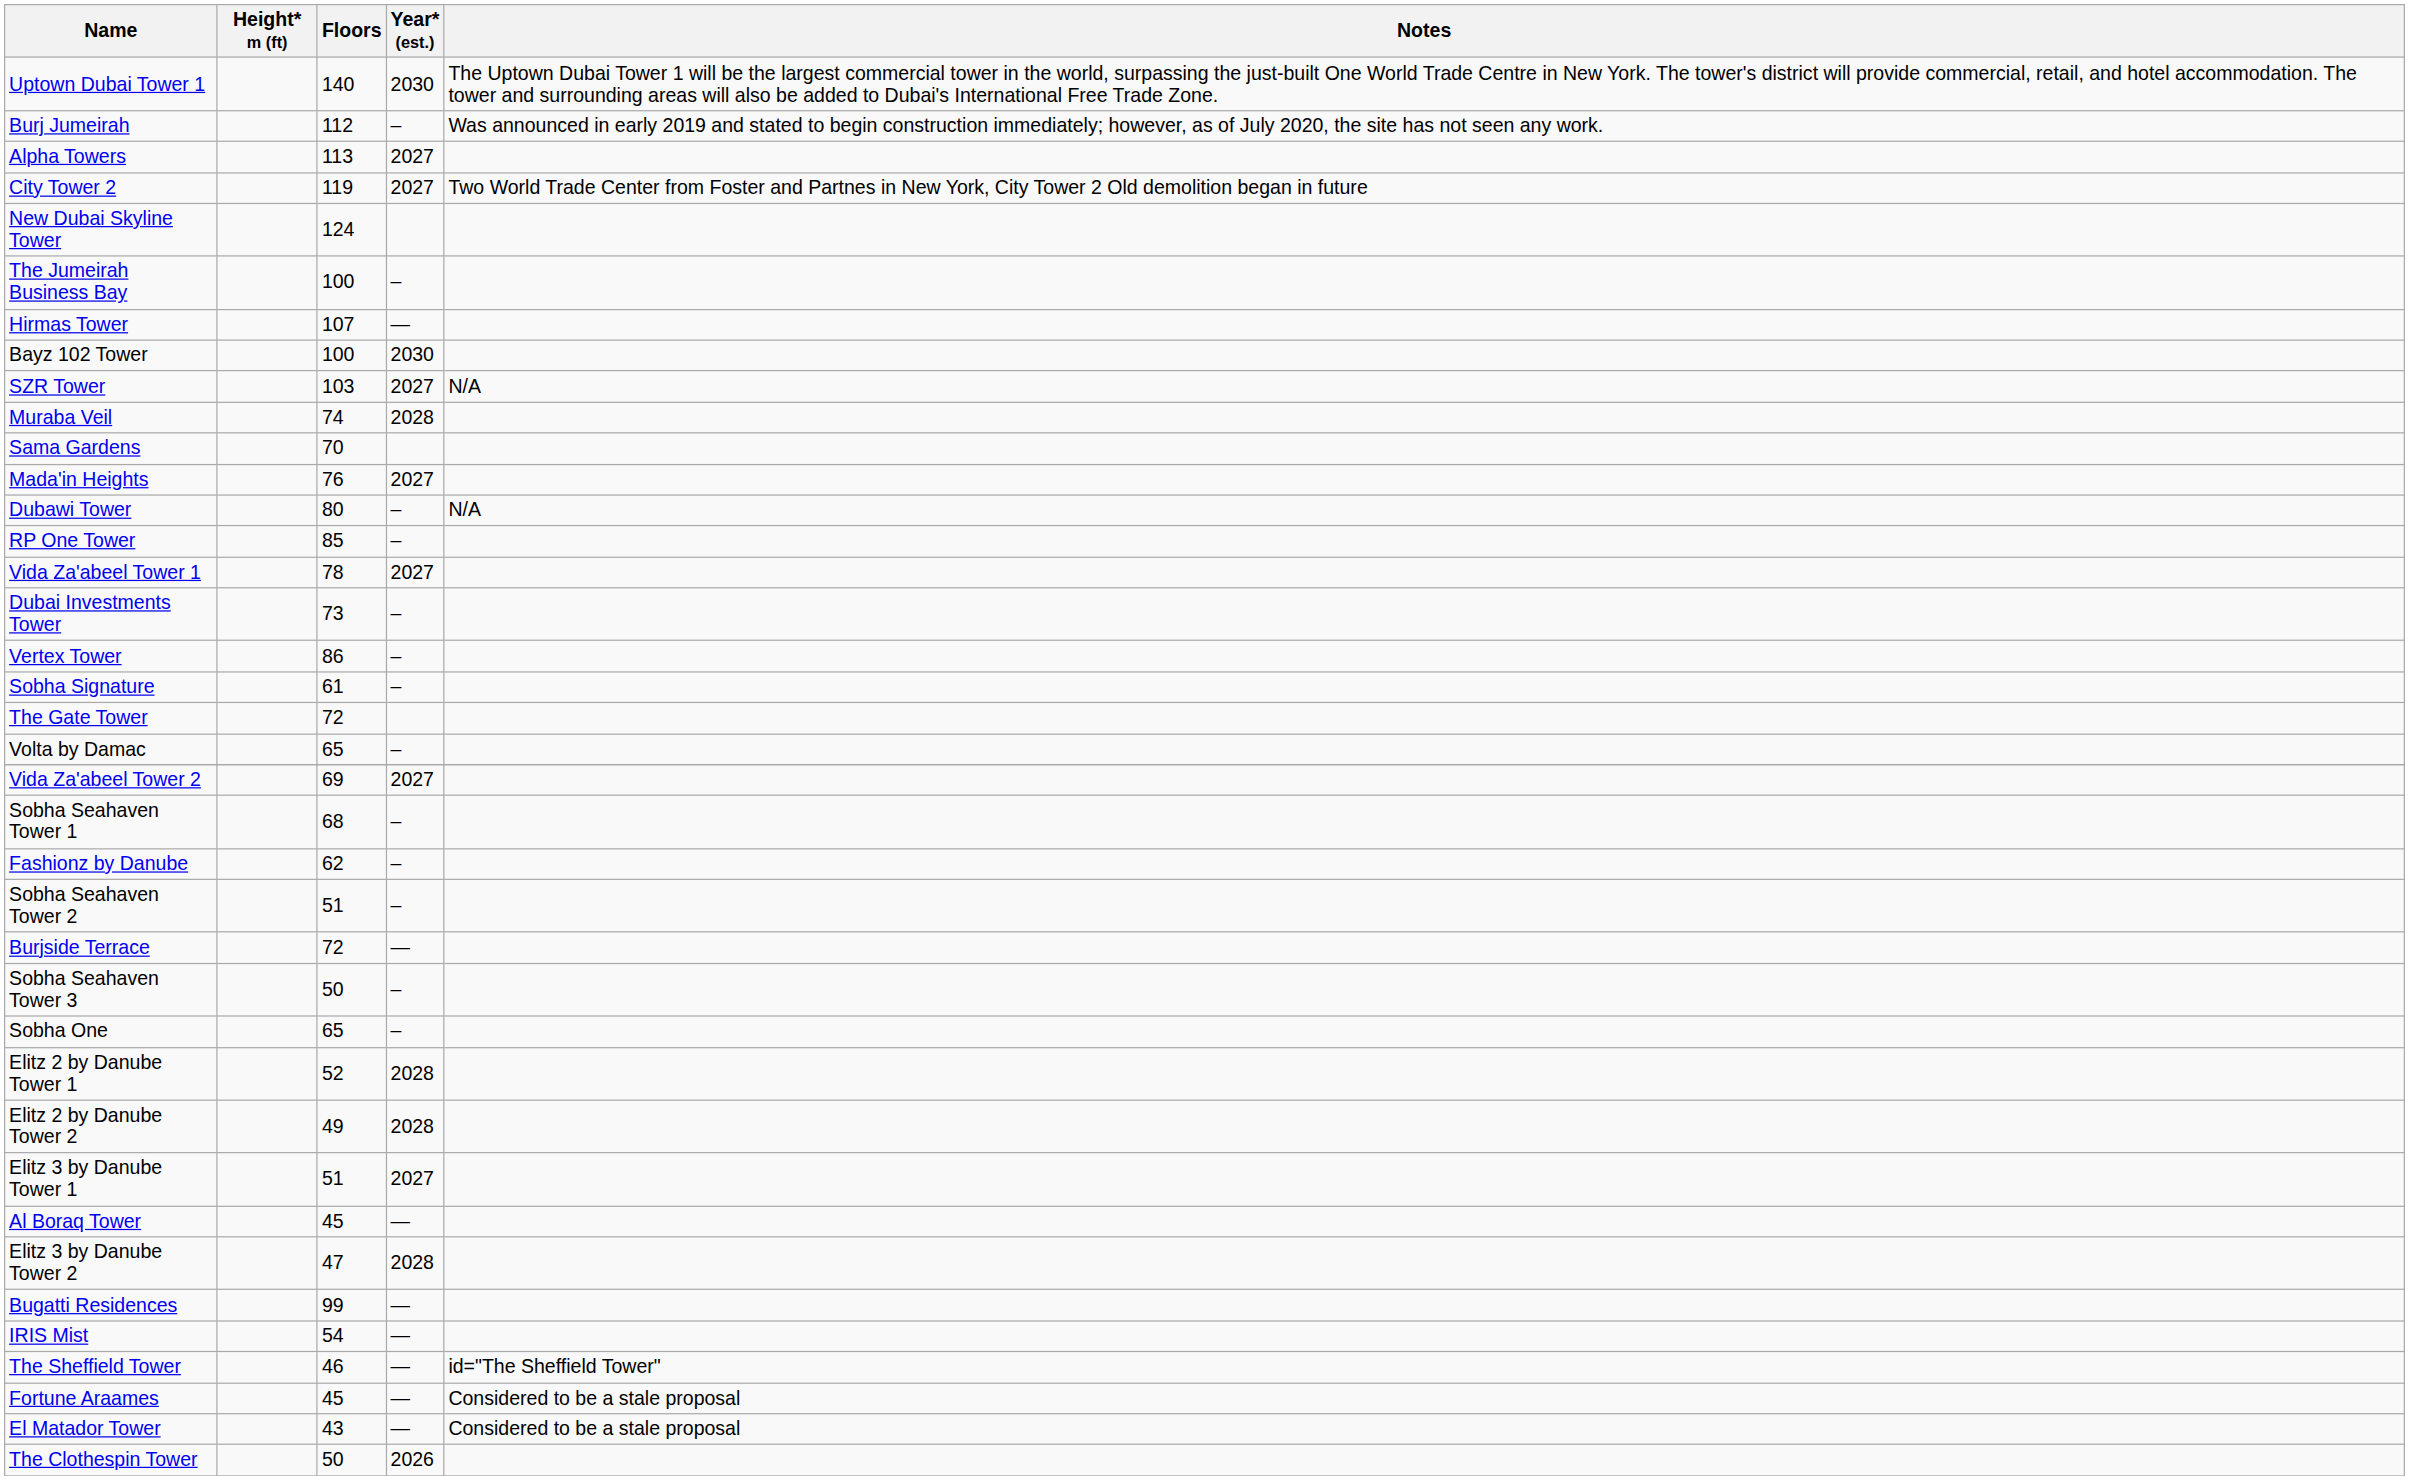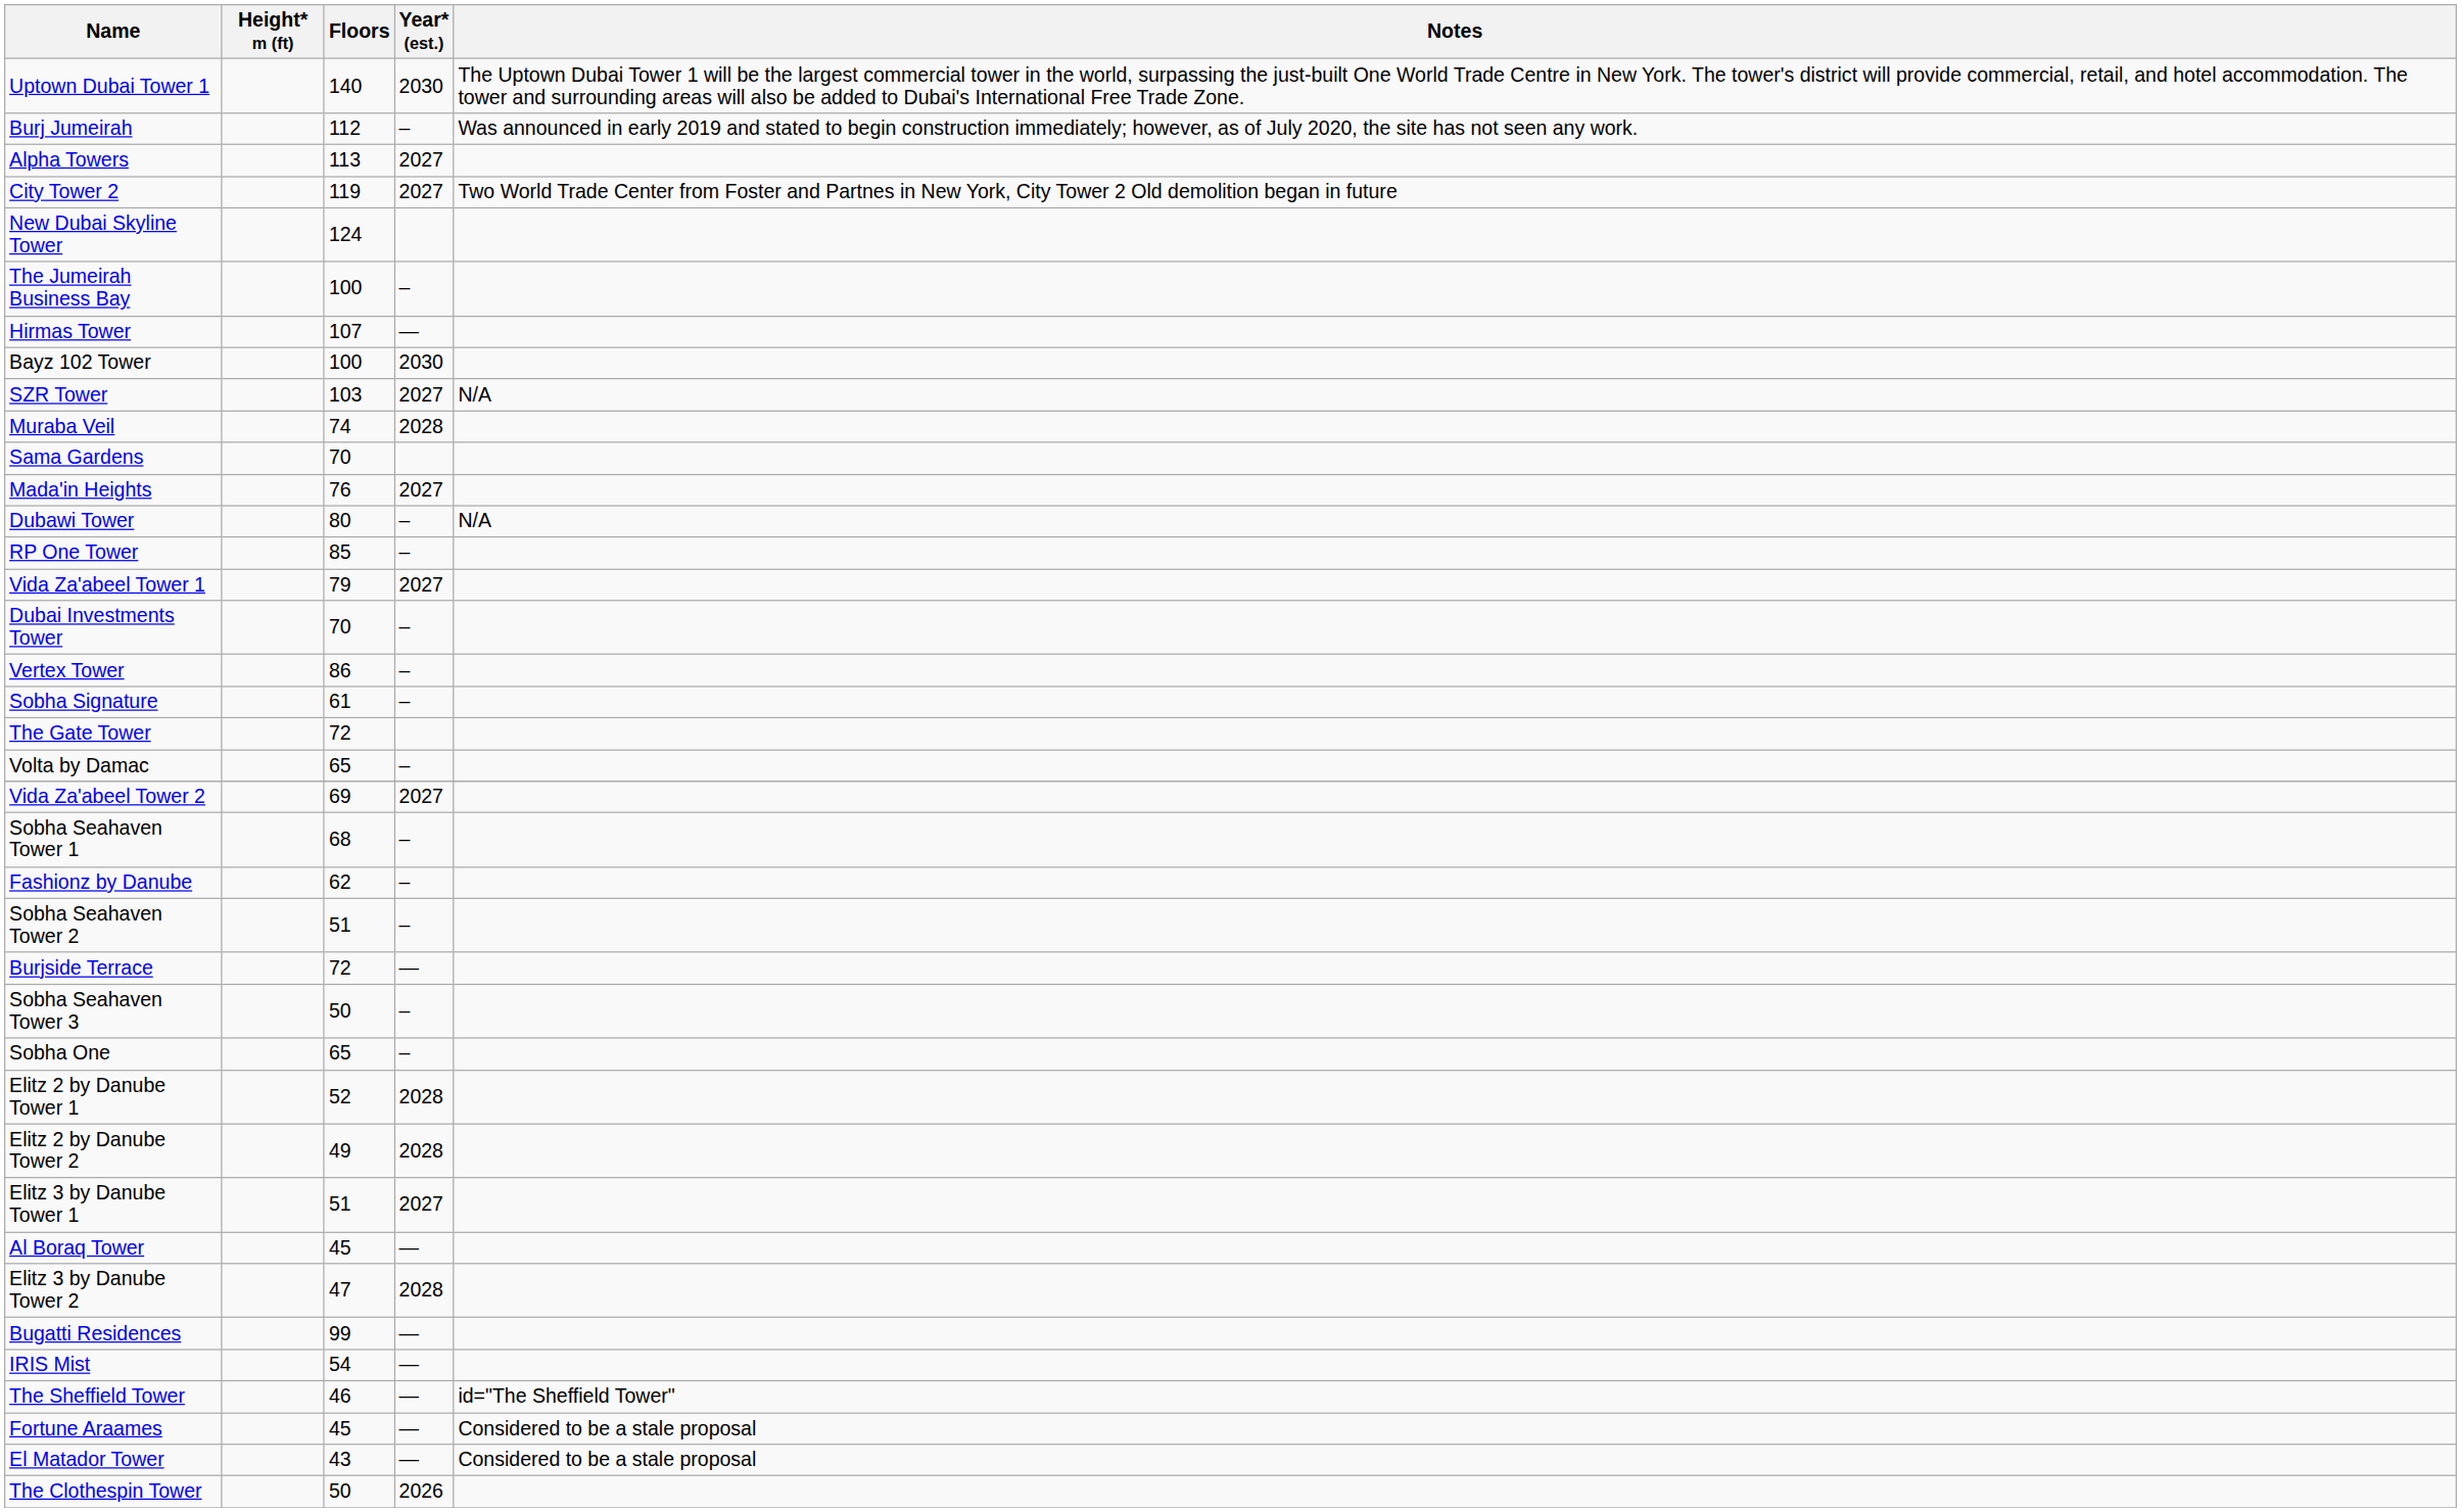 <table class="wikitable sortable">
 <tr>
 <th scope="col">Name</th>
 <th style="width:75px;">Height*<br><small>m (ft)</small></th>
 <th scope="col">Floors</th>
 <th scope="col">Year*<br><small>(est.)</small></th>
 <th class="unsortable">Notes</th>
 </tr>
 <tr>
 <td><a href='#'>Uptown Dubai Tower 1</a></td>
 <td></td>
 <td>140</td>
 <td>2030</td>
 <td>The Uptown Dubai Tower 1 will be the largest commercial tower in the world, surpassing the just-built One World Trade Centre in New York. The tower's district will provide commercial, retail, and hotel accommodation. The tower and surrounding areas will also be added to Dubai's International Free Trade Zone.</td>
 </tr>
 <tr>
 <td><a href='#'>Burj Jumeirah</a></td>
 <td></td>
 <td>112</td>
 <td>–</td>
 <td>Was announced in early 2019 and stated to begin construction immediately; however, as of July 2020, the site has not seen any work.</td>
 </tr>
 <tr>
 <td><a href='#'>Alpha Towers</a></td>
 <td></td>
 <td>113</td>
 <td>2027</td>
 <td></td>
 </tr>
 <tr>
 <td><a href='#'>City Tower 2</a></td>
 <td></td>
 <td>119</td>
 <td>2027</td>
 <td>Two World Trade Center from Foster and Partnes in New York, City Tower 2 Old demolition began in future</td>
 </tr>
 <tr>
 <td><a href='#'>New Dubai Skyline Tower</a></td>
 <td></td>
 <td>124</td>
 <td></td>
 <td></td>
 </tr>
 <tr>
 <td><a href='#'>The Jumeirah Business Bay</a></td>
 <td></td>
 <td>100</td>
 <td>–</td>
 <td></td>
 </tr>
 <tr>
 <td><a href='#'>Hirmas Tower</a></td>
 <td></td>
 <td>107</td>
 <td>—</td>
 <td></td>
 </tr>
 <tr>
 <td>Bayz 102 Tower</td>
 <td></td>
 <td>100</td>
 <td>2030</td>
 <td></td>
 </tr>
 <tr>
 <td><a href='#'>SZR Tower</a></td>
 <td></td>
 <td>103</td>
 <td>2027</td>
 <td>N/A</td>
 </tr>
 <tr>
 <td><a href='#'>Muraba Veil</a></td>
 <td></td>
 <td>74</td>
 <td>2028</td>
 <td></td>
 </tr>
 <tr>
 <td><a href='#'>Sama Gardens</a></td>
 <td></td>
 <td>70</td>
 <td></td>
 <td></td>
 </tr>
 <tr>
 <td><a href='#'>Mada'in Heights</a></td>
 <td></td>
 <td>76</td>
 <td>2027</td>
 <td></td>
 </tr>
 <tr>
 <td><a href='#'>Dubawi Tower</a></td>
 <td></td>
 <td>80</td>
 <td>–</td>
 <td>N/A</td>
 </tr>
 <tr>
 <td><a href='#'>RP One Tower</a></td>
 <td></td>
 <td>85</td>
 <td>–</td>
 <td></td>
 </tr>
 <tr>
 <td><a href='#'>Vida Za'abeel Tower 1</a></td>
 <td></td>
-<td>78</td>
+<td>79</td>
 <td>2027</td>
 <td></td>
 </tr>
 <tr>
 <td><a href='#'>Dubai Investments Tower</a></td>
 <td></td>
-<td>73</td>
+<td>70</td>
 <td>–</td>
 <td></td>
 </tr>
 <tr>
 <td><a href='#'>Vertex Tower</a></td>
 <td></td>
 <td>86</td>
 <td>–</td>
 <td></td>
 </tr>
 <tr>
 <td><a href='#'>Sobha Signature</a></td>
 <td></td>
 <td>61</td>
 <td>–</td>
 <td></td>
 </tr>
 <tr>
 <td><a href='#'>The Gate Tower</a></td>
 <td></td>
 <td>72</td>
 <td></td>
 <td></td>
 </tr>
 <tr>
 <td>Volta by Damac</td>
 <td></td>
 <td>65</td>
 <td>–</td>
 <td></td>
 </tr>
 <tr>
 </tr>
 <tr>
 <td><a href='#'>Vida Za'abeel Tower 2</a></td>
 <td></td>
 <td>69</td>
 <td>2027</td>
 <td></td>
 </tr>
 <tr>
 <td>Sobha Seahaven Tower 1</td>
 <td></td>
 <td>68</td>
 <td>–</td>
 <td></td>
 </tr>
 <tr>
 <td><a href='#'>Fashionz by Danube</a></td>
 <td></td>
 <td>62</td>
 <td>–</td>
 <td></td>
 </tr>
 <tr>
 <td>Sobha Seahaven Tower 2</td>
 <td></td>
 <td>51</td>
 <td>–</td>
 <td></td>
 </tr>
 <tr>
 <td><a href='#'>Burjside Terrace</a></td>
 <td></td>
 <td>72</td>
 <td>—</td>
 <td></td>
 </tr>
 <tr>
 <td>Sobha Seahaven Tower 3</td>
 <td></td>
 <td>50</td>
 <td>–</td>
 <td></td>
 </tr>
 <tr>
 <td>Sobha One</td>
 <td></td>
 <td>65</td>
 <td>–</td>
 <td></td>
 </tr>
 <tr>
 <td>Elitz 2 by Danube Tower 1</td>
 <td></td>
 <td>52</td>
 <td>2028</td>
 <td></td>
 </tr>
 <tr>
 <td>Elitz 2 by Danube Tower 2</td>
 <td></td>
 <td>49</td>
 <td>2028</td>
 <td></td>
 </tr>
 <tr>
 <td>Elitz 3 by Danube Tower 1</td>
 <td></td>
 <td>51</td>
 <td>2027</td>
 <td></td>
 </tr>
 <tr>
 <td><a href='#'>Al Boraq Tower</a></td>
 <td></td>
 <td>45</td>
 <td>—</td>
 <td></td>
 </tr>
 <tr>
 <td>Elitz 3 by Danube Tower 2</td>
 <td></td>
 <td>47</td>
 <td>2028</td>
 <td></td>
 </tr>
 <tr>
 <td><a href='#'>Bugatti Residences</a></td>
 <td></td>
 <td>99</td>
 <td>—</td>
 <td></td>
 </tr>
 <tr>
 <td><a href='#'>IRIS Mist</a></td>
 <td></td>
 <td>54</td>
 <td>—</td>
 <td></td>
 </tr>
 <tr>
 <td><a href='#'>The Sheffield Tower</a></td>
 <td></td>
 <td>46</td>
 <td>—</td>
 <td>id="The Sheffield Tower"</td>
 </tr>
 <tr id="Fortune Araames">
 <td><a href='#'>Fortune Araames</a></td>
 <td></td>
 <td>45</td>
 <td>—</td>
 <td>Considered to be a stale proposal</td>
 </tr>
 <tr>
 <td><a href='#'>El Matador Tower</a></td>
 <td></td>
 <td>43</td>
 <td>—</td>
 <td>Considered to be a stale proposal</td>
 </tr>
 <tr>
 <td><a href='#'>The Clothespin Tower</a></td>
 <td></td>
 <td>50</td>
 <td>2026</td>
 <td></td>
 </tr>
 </table>
